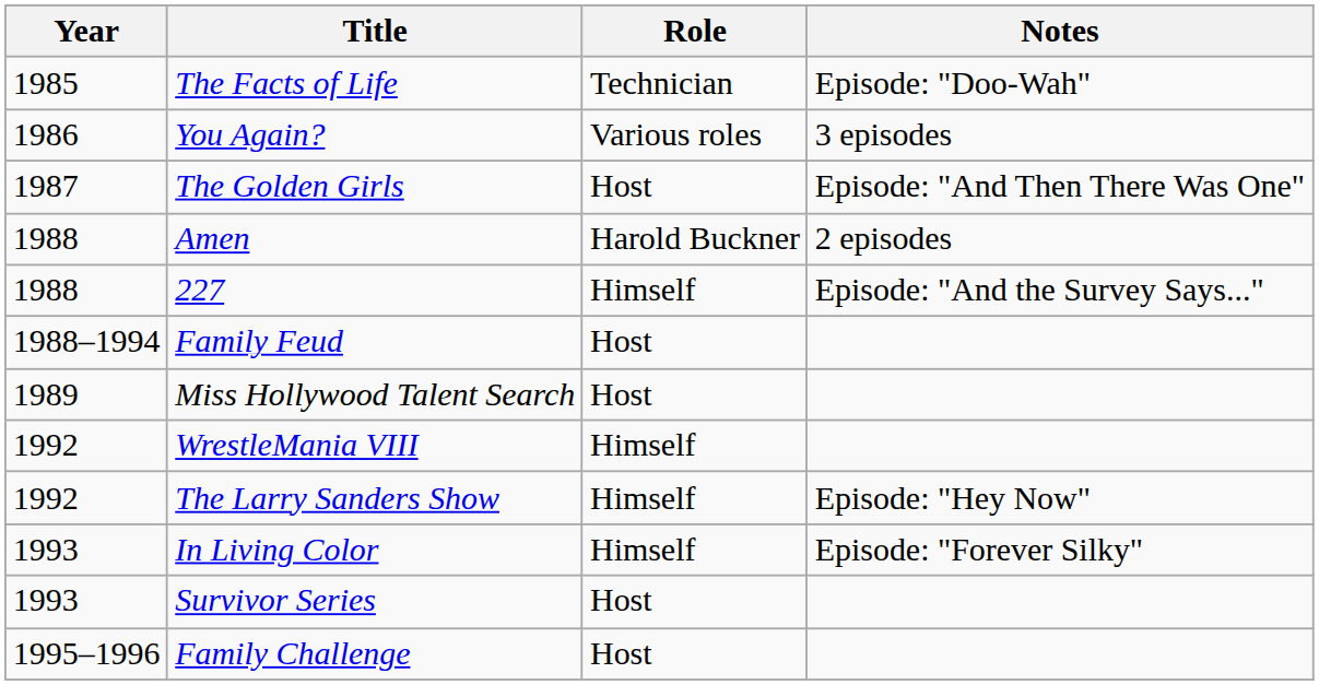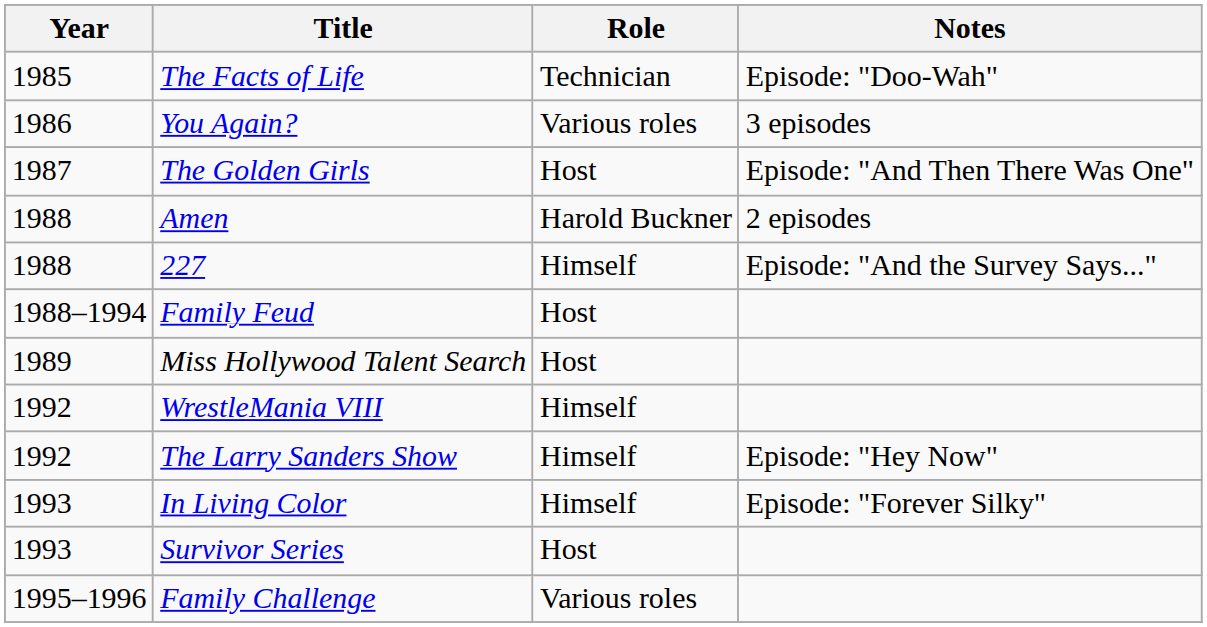 <table class="wikitable sortable">
 <tr>
 <th>Year</th>
 <th>Title</th>
 <th>Role</th>
 <th class="unsortable">Notes</th>
 </tr>
 <tr>
 <td>1985</td>
 <td><em><a href='#'>The Facts of Life</a></em></td>
 <td>Technician</td>
 <td>Episode: "Doo-Wah"</td>
 </tr>
 <tr>
 <td>1986</td>
 <td><em><a href='#'>You Again?</a></em></td>
 <td>Various roles</td>
 <td>3 episodes</td>
 </tr>
 <tr>
 <td>1987</td>
 <td><em><a href='#'>The Golden Girls</a></em></td>
 <td>Host</td>
 <td>Episode: "And Then There Was One"</td>
 </tr>
 <tr>
 <td>1988</td>
 <td><em><a href='#'>Amen</a></em></td>
 <td>Harold Buckner</td>
 <td>2 episodes</td>
 </tr>
 <tr>
 <td>1988</td>
 <td><em><a href='#'>227</a></em></td>
 <td>Himself</td>
 <td>Episode: "And the Survey Says..."</td>
 </tr>
 <tr>
 <td>1988–1994</td>
 <td><em><a href='#'>Family Feud</a></em></td>
 <td>Host</td>
 <td></td>
 </tr>
 <tr>
 <td>1989</td>
 <td><em>Miss Hollywood Talent Search</em></td>
 <td>Host</td>
 <td></td>
 </tr>
 <tr>
 <td>1992</td>
 <td><em><a href='#'>WrestleMania VIII</a></em></td>
 <td>Himself</td>
 <td></td>
 </tr>
 <tr>
 <td>1992</td>
 <td><em><a href='#'>The Larry Sanders Show</a></em></td>
 <td>Himself</td>
 <td>Episode: "Hey Now"</td>
 </tr>
 <tr>
 <td>1993</td>
 <td><em><a href='#'>In Living Color</a></em></td>
 <td>Himself</td>
 <td>Episode: "Forever Silky"</td>
 </tr>
 <tr>
 <td>1993</td>
 <td><em><a href='#'>Survivor Series</a></em></td>
 <td>Host</td>
 <td></td>
 </tr>
 <tr>
 <td>1995–1996</td>
 <td><em><a href='#'>Family Challenge</a></em></td>
-<td>Host</td>
+<td>Various roles</td>
 <td></td>
 </tr>
 </table>
